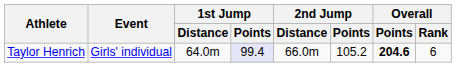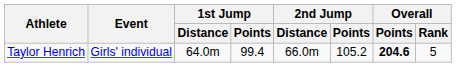 <table class="wikitable">
 <tr>
 <th rowspan=2>Athlete</th>
 <th rowspan=2>Event</th>
 <th colspan=2>1st Jump</th>
 <th colspan=2>2nd Jump</th>
 <th colspan=2>Overall</th>
 </tr>
 <tr>
 <th>Distance</th>
 <th>Points</th>
 <th>Distance</th>
 <th>Points</th>
 <th>Points</th>
 <th>Rank</th>
 </tr>
 <tr>
 <td><a href='#'>Taylor Henrich</a></td>
 <td><a href='#'>Girls' individual</a></td>
 <td align="center">64.0m</td>
-<td align="center" style="background: lavender;">99.4</td>
+<td align="center">99.4</td>
 <td align="center">66.0m</td>
 <td align="center">105.2</td>
 <td align="center"><strong>204.6</strong></td>
-<td align="center">6</td>
+<td align="center">5</td>
 </tr>
 </table>
